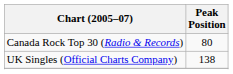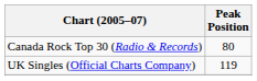 <table class="wikitable sortable">
 <tr>
 <th>Chart (2005–07)</th>
 <th>Peak<br>Position</th>
 </tr>
 <tr>
 <td>Canada Rock Top 30 (<em><a href='#'>Radio & Records</a></em>)</td>
 <td align="center">80</td>
 </tr>
 <tr>
 <td>UK Singles (<a href='#'>Official Charts Company</a>)</td>
-<td align="center">138</td>
+<td align="center">119</td>
 </tr>
 <tr>
 </tr>
 <tr>
 </tr>
 <tr>
 </tr>
 <tr>
 </tr>
 </table>
